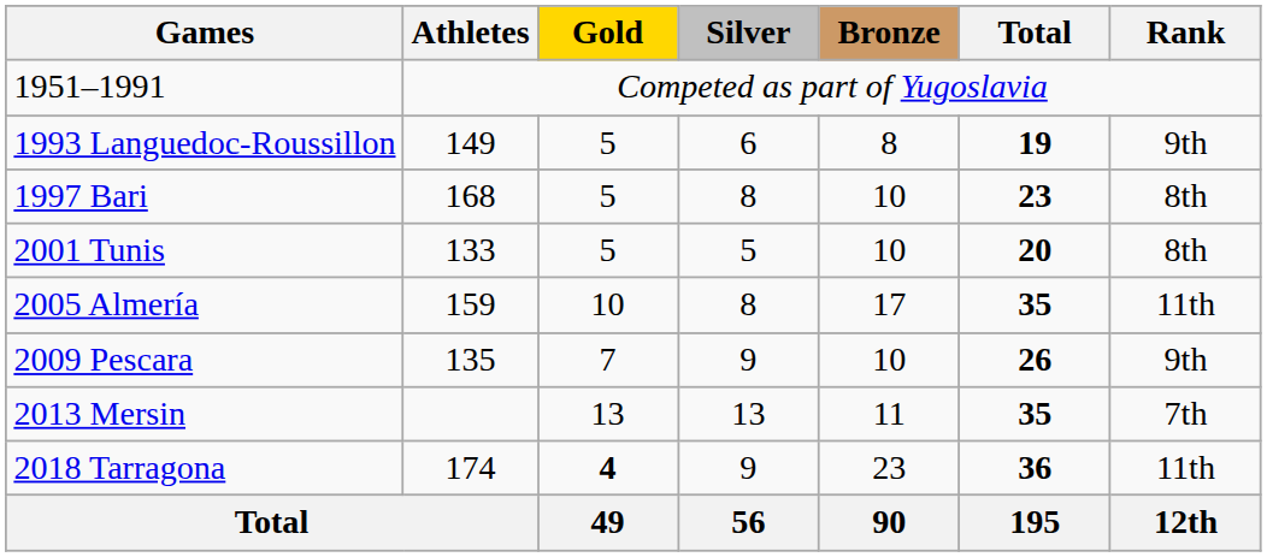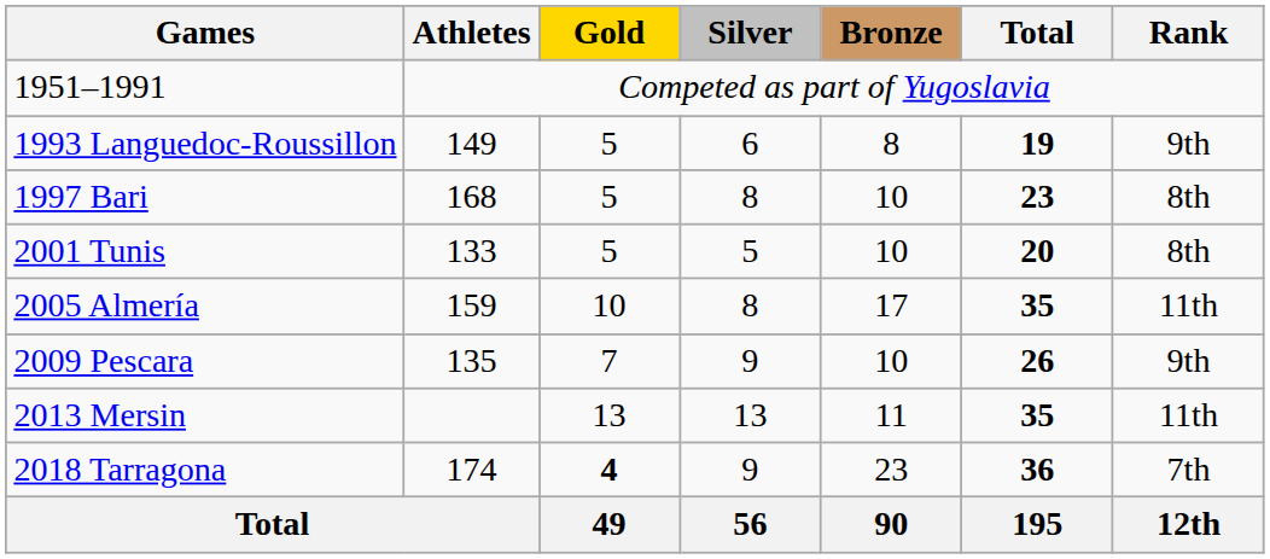 <table class="wikitable" style="text-align:center; font-size:98%;">
 <tr>
 <th>Games</th>
 <th>Athletes</th>
 <td style="background:gold; width:3.7em; font-weight:bold;">Gold</td>
 <td style="background:silver; width:3.7em; font-weight:bold;">Silver</td>
 <td style="background:#c96; width:3.7em; font-weight:bold;">Bronze</td>
 <th style="width:4em; font-weight:bold;">Total</th>
 <th style="width:4em; font-weight:bold;">Rank</th>
 </tr>
 <tr>
 <td align=left>1951–1991</td>
 <td colspan=6><em>Competed as part of <a href='#'>Yugoslavia</a></em></td>
 </tr>
 <tr>
 <td align=left><a href='#'>1993 Languedoc-Roussillon</a></td>
 <td>149</td>
 <td>5</td>
 <td>6</td>
 <td>8</td>
 <td><strong>19</strong></td>
 <td>9th</td>
 </tr>
 <tr>
 <td align=left><a href='#'>1997 Bari</a></td>
 <td>168</td>
 <td>5</td>
 <td>8</td>
 <td>10</td>
 <td><strong>23</strong></td>
 <td>8th</td>
 </tr>
 <tr>
 <td align=left><a href='#'>2001 Tunis</a></td>
 <td>133</td>
 <td>5</td>
 <td>5</td>
 <td>10</td>
 <td><strong>20</strong></td>
 <td>8th</td>
 </tr>
 <tr>
 <td align=left><a href='#'>2005 Almería</a></td>
 <td>159</td>
 <td>10</td>
 <td>8</td>
 <td>17</td>
 <td><strong>35</strong></td>
 <td>11th</td>
 </tr>
 <tr>
 <td align=left><a href='#'>2009 Pescara</a></td>
 <td>135</td>
 <td>7</td>
 <td>9</td>
 <td>10</td>
 <td><strong>26</strong></td>
 <td>9th</td>
 </tr>
 <tr>
 <td align=left><a href='#'>2013 Mersin</a></td>
 <td></td>
 <td>13</td>
 <td>13</td>
 <td>11</td>
 <td><strong>35</strong></td>
-<td>7th</td>
+<td>11th</td>
 </tr>
 <tr>
 <td align=left><a href='#'>2018 Tarragona</a></td>
 <td>174</td>
 <td><strong>4</strong></td>
 <td>9</td>
 <td>23</td>
 <td><strong>36</strong></td>
-<td>11th</td>
+<td>7th</td>
 </tr>
 <tr>
 <th colspan=2>Total</th>
 <th>49</th>
 <th>56</th>
 <th>90</th>
 <th>195</th>
 <th>12th</th>
 </tr>
 </table>
